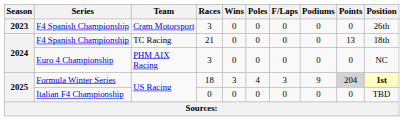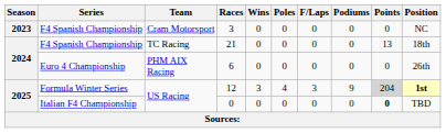 <table class="wikitable" style="font-size: 90%; text-align:center">
 <tr>
 <th>Season</th>
 <th>Series</th>
 <th>Team</th>
 <th>Races</th>
 <th>Wins</th>
 <th>Poles</th>
 <th>F/Laps</th>
 <th>Podiums</th>
 <th>Points</th>
 <th>Position</th>
 </tr>
 <tr>
 <th>2023</th>
 <td align=left nowrap><a href='#'>F4 Spanish Championship</a></td>
 <td align=left nowrap><a href='#'>Cram Motorsport</a></td>
 <td>3</td>
 <td>0</td>
 <td>0</td>
 <td>0</td>
 <td>0</td>
 <td>0</td>
-<td>26th</td>
+<td>NC</td>
 </tr>
 <tr>
 <th rowspan="2">2024</th>
 <td align=left><a href='#'>F4 Spanish Championship</a></td>
 <td align=left>TC Racing</td>
 <td>21</td>
 <td>0</td>
 <td>0</td>
 <td>0</td>
 <td>0</td>
 <td>13</td>
 <td>18th</td>
 </tr>
 <tr>
 <td align=left><a href='#'>Euro 4 Championship</a></td>
 <td align=left><a href='#'>PHM AIX Racing</a></td>
-<td>3</td>
+<td>6</td>
 <td>0</td>
 <td>0</td>
 <td>0</td>
 <td>0</td>
 <td>0</td>
-<td>NC</td>
+<td>26th</td>
 </tr>
 <tr>
 <th rowspan="2">2025</th>
 <td align=left><a href='#'>Formula Winter Series</a></td>
 <td align=left rowspan="2"><a href='#'>US Racing</a></td>
-<td>18</td>
+<td>12</td>
 <td>3</td>
 <td>4</td>
 <td>3</td>
 <td>9</td>
 <td style="background: lightgrey;">204</td>
 <td style="background:#FFFFBF"><strong>1st</strong></td>
 </tr>
 <tr>
 <td align=left><a href='#'>Italian F4 Championship</a></td>
 <td>0</td>
 <td>0</td>
 <td>0</td>
 <td>0</td>
 <td>0</td>
-<td>0</td>
+<td><strong>0</strong></td>
 <td>TBD</td>
 </tr>
 <tr>
 <th colspan="10">Sources:</th>
 </tr>
 </table>
